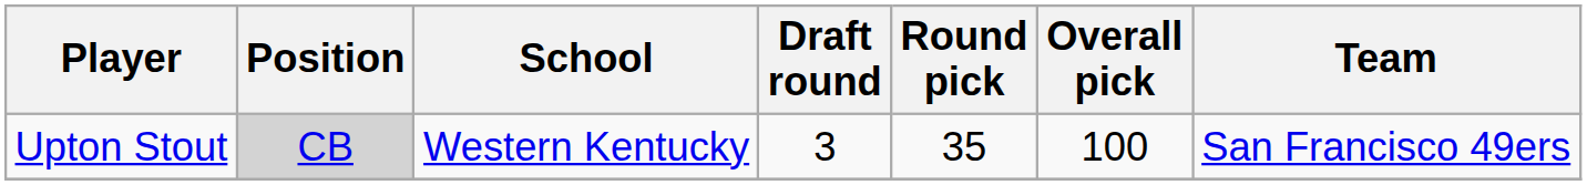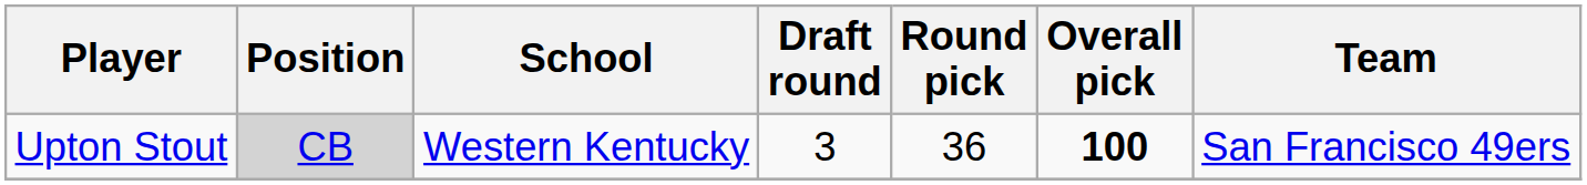 <table class="wikitable sortable" border="1" style="text-align: center;">
 <tr>
 <th>Player</th>
 <th>Position</th>
 <th>School</th>
 <th>Draft<br>round</th>
 <th>Round<br>pick</th>
 <th>Overall<br>pick</th>
 <th>Team</th>
 </tr>
 <tr>
 <td><a href='#'>Upton Stout</a></td>
 <td style="background: lightgrey;"><a href='#'>CB</a></td>
 <td><a href='#'>Western Kentucky</a></td>
 <td>3</td>
-<td>35</td>
-<td>100</td>
+<td>36</td>
+<td><strong>100</strong></td>
 <td><a href='#'>San Francisco 49ers</a></td>
 </tr>
 <tr>
 </tr>
 </table>
